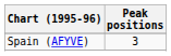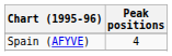 <table class="wikitable sortable">
 <tr>
 <th align="left">Chart (1995-96)</th>
 <th align="center">Peak<br>positions</th>
 </tr>
 <tr>
 </tr>
 <tr>
 </tr>
 <tr>
 </tr>
 <tr>
 <td>Spain (<a href='#'>AFYVE</a>)</td>
-<td align="center">3</td>
+<td align="center">4</td>
 </tr>
 <tr>
 </tr>
 <tr>
 </tr>
 </table>
